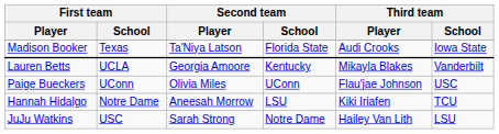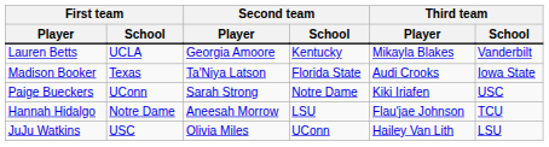 <table class="wikitable" style="width:80%;">
 <tr>
 <th colspan=2>First team</th>
 <th colspan=2>Second team</th>
 <th colspan=2>Third team</th>
 </tr>
 <tr>
 <th>Player</th>
 <th>School</th>
 <th>Player</th>
 <th>School</th>
 <th>Player</th>
 <th>School</th>
 </tr>
 <tr>
 </tr>
-<tr>
-<td><a href='#'>Madison Booker</a></td>
-<td><a href='#'>Texas</a></td>
-<td><a href='#'>Ta'Niya Latson</a></td>
-<td><a href='#'>Florida State</a></td>
-<td><a href='#'>Audi Crooks</a></td>
-<td><a href='#'>Iowa State</a></td>
-</tr>
 <tr style = "border-top:2px solid black;">
 <td><a href='#'>Lauren Betts</a></td>
 <td><a href='#'>UCLA</a></td>
 <td><a href='#'>Georgia Amoore</a></td>
 <td><a href='#'>Kentucky</a></td>
 <td><a href='#'>Mikayla Blakes</a></td>
 <td><a href='#'>Vanderbilt</a></td>
 </tr>
 <tr>
+<td><a href='#'>Madison Booker</a></td>
+<td><a href='#'>Texas</a></td>
+<td><a href='#'>Ta'Niya Latson</a></td>
+<td><a href='#'>Florida State</a></td>
+<td><a href='#'>Audi Crooks</a></td>
+<td><a href='#'>Iowa State</a></td>
+</tr>
+<tr>
 <td><a href='#'>Paige Bueckers</a></td>
 <td><a href='#'>UConn</a></td>
-<td><a href='#'>Olivia Miles</a></td>
-<td><a href='#'>UConn</a></td>
-<td><a href='#'>Flau'jae Johnson</a></td>
+<td><a href='#'>Sarah Strong</a></td>
+<td><a href='#'>Notre Dame</a></td>
+<td><a href='#'>Kiki Iriafen</a></td>
 <td><a href='#'>USC</a></td>
 </tr>
 <tr>
 <td><a href='#'>Hannah Hidalgo</a></td>
 <td><a href='#'>Notre Dame</a></td>
 <td><a href='#'>Aneesah Morrow</a></td>
 <td><a href='#'>LSU</a></td>
-<td><a href='#'>Kiki Iriafen</a></td>
+<td><a href='#'>Flau'jae Johnson</a></td>
 <td><a href='#'>TCU</a></td>
 </tr>
 <tr>
 <td><a href='#'>JuJu Watkins</a></td>
 <td><a href='#'>USC</a></td>
-<td><a href='#'>Sarah Strong</a></td>
-<td><a href='#'>Notre Dame</a></td>
+<td><a href='#'>Olivia Miles</a></td>
+<td><a href='#'>UConn</a></td>
 <td><a href='#'>Hailey Van Lith</a></td>
 <td><a href='#'>LSU</a></td>
 </tr>
 </table>
